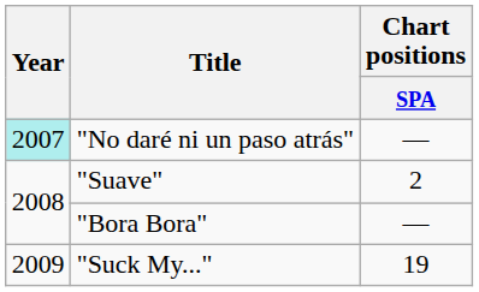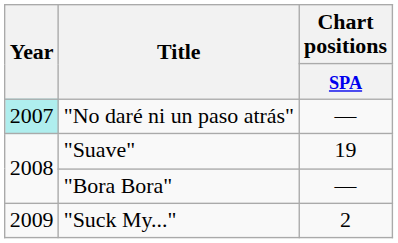 <table class="wikitable">
 <tr>
 <th rowspan="2">Year</th>
 <th rowspan="2">Title</th>
 <th colspan="1">Chart positions</th>
 </tr>
 <tr>
 <th width="30"><small><a href='#'>SPA</a></small></th>
 </tr>
 <tr>
 <td style="background: paleturquoise;">2007</td>
 <td>"No daré ni un paso atrás"</td>
 <td align="center">—</td>
 </tr>
 <tr>
 <td rowspan=2>2008</td>
 <td>"Suave"</td>
-<td align="center">2</td>
+<td align="center">19</td>
 </tr>
 <tr>
 <td>"Bora Bora"</td>
 <td align="center">—</td>
 </tr>
 <tr>
 <td>2009</td>
 <td>"Suck My..."</td>
-<td align="center">19</td>
+<td align="center">2</td>
 </tr>
 </table>
